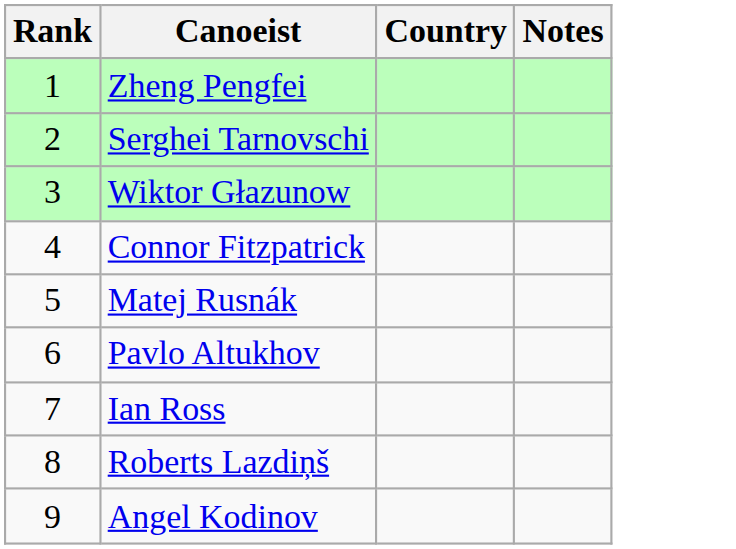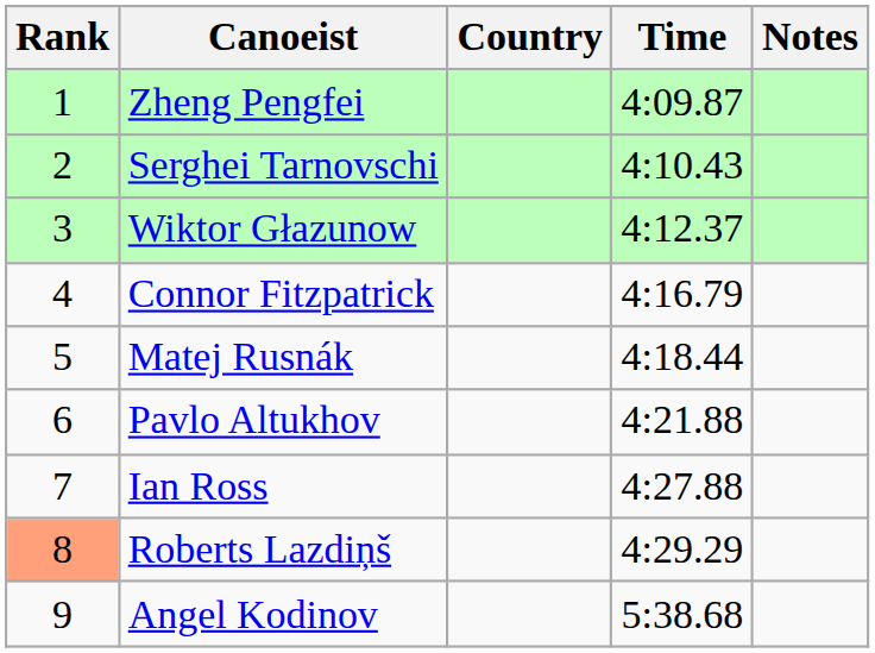 <table class="wikitable" style="text-align:center">
 <tr>
 <th>Rank</th>
 <th>Canoeist</th>
 <th>Country</th>
+<th>Time</th>
 <th>Notes</th>
 </tr>
 <tr bgcolor=bbffbb>
 <td>1</td>
 <td align="left"><a href='#'>Zheng Pengfei</a></td>
 <td align="left"></td>
+<td>4:09.87</td>
 <td></td>
 </tr>
 <tr bgcolor=bbffbb>
 <td>2</td>
 <td align="left"><a href='#'>Serghei Tarnovschi</a></td>
 <td align="left"></td>
+<td>4:10.43</td>
 <td></td>
 </tr>
 <tr bgcolor=bbffbb>
 <td>3</td>
 <td align="left"><a href='#'>Wiktor Głazunow</a></td>
 <td align="left"></td>
+<td>4:12.37</td>
 <td></td>
 </tr>
 <tr>
 <td>4</td>
 <td align="left"><a href='#'>Connor Fitzpatrick</a></td>
 <td align="left"></td>
+<td>4:16.79</td>
 <td></td>
 </tr>
 <tr>
 <td>5</td>
 <td align="left"><a href='#'>Matej Rusnák</a></td>
 <td align="left"></td>
+<td>4:18.44</td>
 <td></td>
 </tr>
 <tr>
 <td>6</td>
 <td align="left"><a href='#'>Pavlo Altukhov</a></td>
 <td align="left"></td>
+<td>4:21.88</td>
 <td></td>
 </tr>
 <tr>
 <td>7</td>
 <td align="left"><a href='#'>Ian Ross</a></td>
 <td align="left"></td>
+<td>4:27.88</td>
 <td></td>
 </tr>
 <tr>
-<td>8</td>
+<td style="background: lightsalmon;">8</td>
 <td align="left"><a href='#'>Roberts Lazdiņš</a></td>
 <td align="left"></td>
+<td>4:29.29</td>
 <td></td>
 </tr>
 <tr>
 <td>9</td>
 <td align="left"><a href='#'>Angel Kodinov</a></td>
 <td align="left"></td>
+<td>5:38.68</td>
 <td></td>
 </tr>
 </table>
